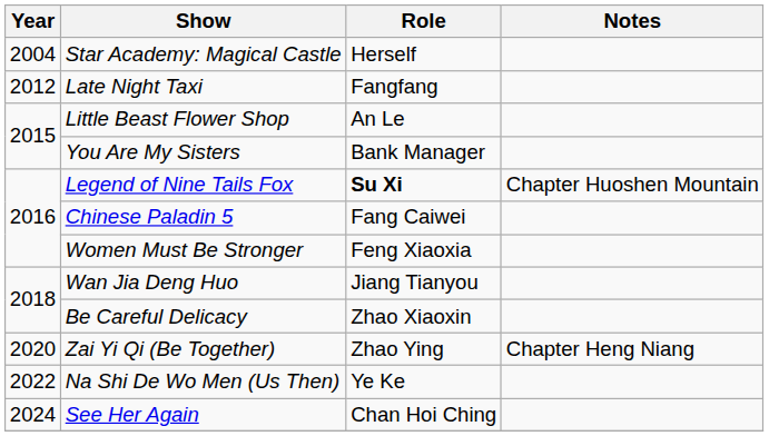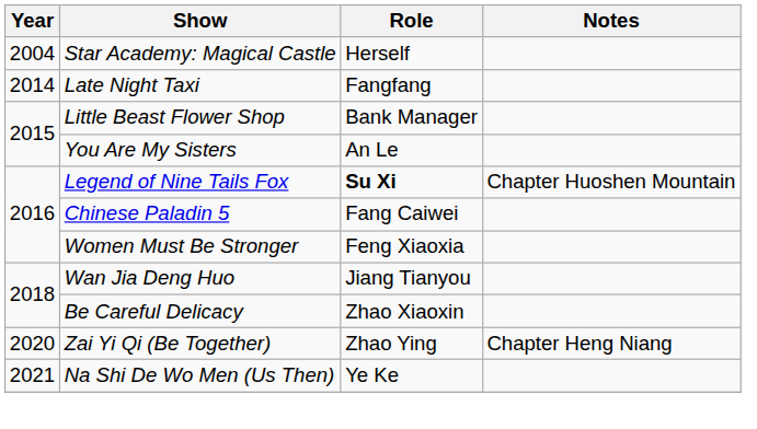 <table class="wikitable">
 <tr>
 <th>Year</th>
 <th>Show</th>
 <th>Role</th>
 <th>Notes</th>
 </tr>
 <tr>
 <td>2004</td>
 <td><em>Star Academy: Magical Castle</em></td>
 <td>Herself</td>
 <td></td>
 </tr>
 <tr>
-<td>2012</td>
+<td>2014</td>
 <td><em>Late Night Taxi</em></td>
 <td>Fangfang</td>
 <td></td>
 </tr>
 <tr>
 <td rowspan="2">2015</td>
 <td><em>Little Beast Flower Shop</em></td>
-<td>An Le</td>
+<td>Bank Manager</td>
 <td></td>
 </tr>
 <tr>
 <td><em>You Are My Sisters</em></td>
-<td>Bank Manager</td>
+<td>An Le</td>
 <td></td>
 </tr>
 <tr>
 <td rowspan="3">2016</td>
 <td><em><a href='#'>Legend of Nine Tails Fox</a></em></td>
 <td><strong>Su Xi</strong></td>
 <td>Chapter Huoshen Mountain</td>
 </tr>
 <tr>
 <td><em><a href='#'>Chinese Paladin 5</a></em></td>
 <td>Fang Caiwei</td>
 <td></td>
 </tr>
 <tr>
 <td><em>Women Must Be Stronger</em></td>
 <td>Feng Xiaoxia</td>
 <td></td>
 </tr>
 <tr>
 <td rowspan="2">2018</td>
 <td><em>Wan Jia Deng Huo</em></td>
 <td>Jiang Tianyou</td>
 <td></td>
 </tr>
 <tr>
 <td><em>Be Careful Delicacy</em></td>
 <td>Zhao Xiaoxin</td>
 <td></td>
 </tr>
 <tr>
 <td>2020</td>
 <td><em>Zai Yi Qi (Be Together)</em></td>
 <td>Zhao Ying</td>
 <td>Chapter Heng Niang</td>
 </tr>
 <tr>
-<td>2022</td>
+<td>2021</td>
 <td><em>Na Shi De Wo Men (Us Then)</em></td>
 <td>Ye Ke</td>
 <td></td>
 </tr>
 <tr>
-<td>2024</td>
-<td><em><a href='#'>See Her Again</a></em></td>
-<td>Chan Hoi Ching</td>
-<td></td>
-</tr>
-<tr>
 </tr>
 </table>
